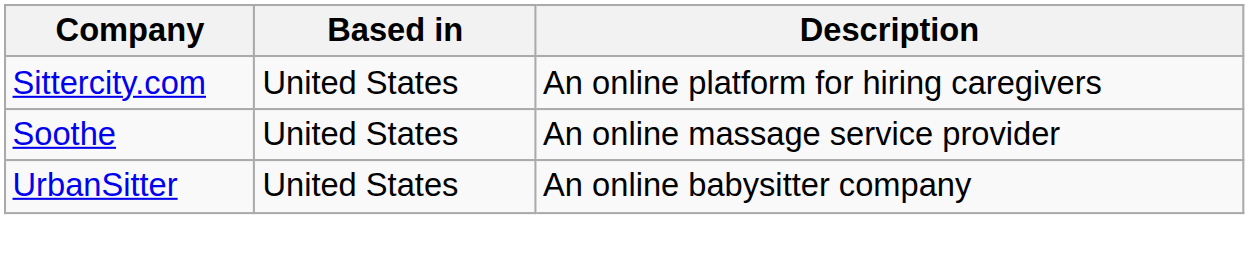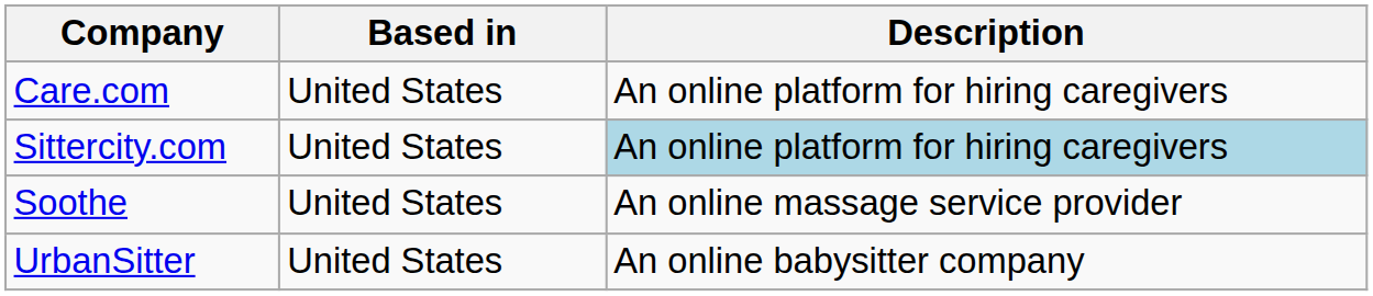 <table class="wikitable sortable">
 <tr>
 <th scope="col" style="width: 120px;">Company</th>
 <th scope="col" style="width: 150px;">Based in</th>
 <th scope="col" style="width: 400px;" class=unsortable>Description</th>
 </tr>
 <tr>
+<td style="white-space: nowrap;"><a href='#'>Care.com</a></td>
+<td style="white-space: nowrap;">United States</td>
+<td>An online platform for hiring caregivers</td>
+</tr>
+<tr>
 <td><a href='#'>Sittercity.com</a></td>
 <td>United States</td>
-<td>An online platform for hiring caregivers</td>
+<td style="background: lightblue;">An online platform for hiring caregivers</td>
 </tr>
 <tr>
 <td><a href='#'>Soothe</a></td>
 <td>United States</td>
 <td>An online massage service provider</td>
 </tr>
 <tr>
 <td><a href='#'>UrbanSitter</a></td>
 <td>United States</td>
 <td>An online babysitter company</td>
 </tr>
 </table>
